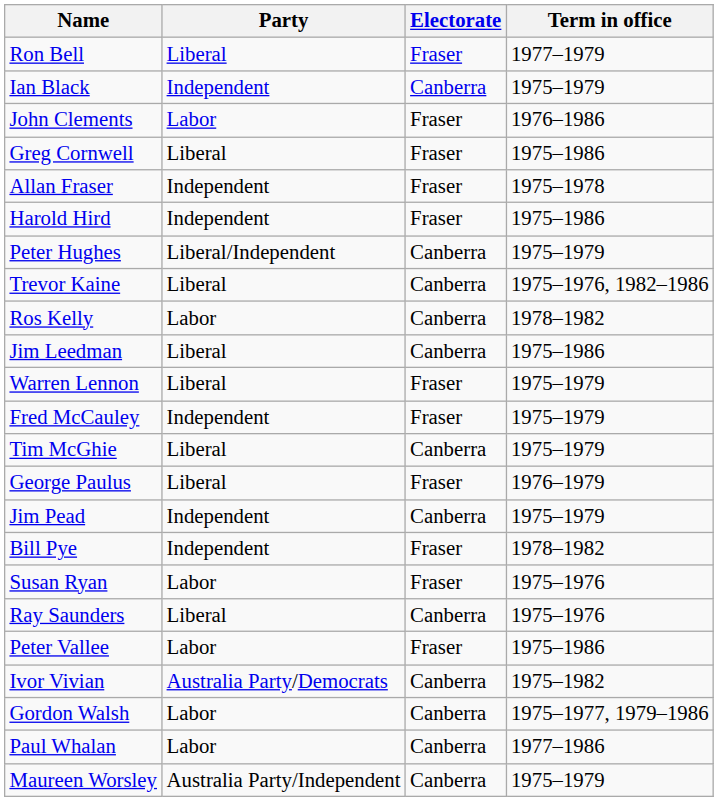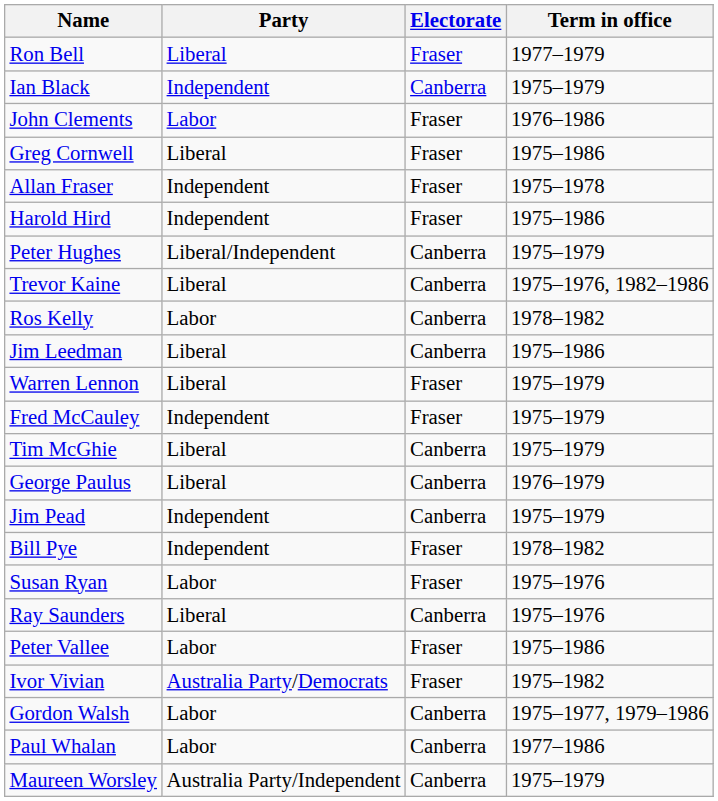 <table class="wikitable sortable">
 <tr>
 <th><strong>Name</strong></th>
 <th><strong>Party</strong></th>
 <th><strong><a href='#'>Electorate</a></strong></th>
 <th><strong>Term in office</strong></th>
 </tr>
 <tr>
 <td><a href='#'>Ron Bell</a> </td>
 <td><a href='#'>Liberal</a></td>
 <td><a href='#'>Fraser</a></td>
 <td>1977–1979</td>
 </tr>
 <tr>
 <td><a href='#'>Ian Black</a></td>
 <td><a href='#'>Independent</a></td>
 <td><a href='#'>Canberra</a></td>
 <td>1975–1979</td>
 </tr>
 <tr>
 <td><a href='#'>John Clements</a> </td>
 <td><a href='#'>Labor</a></td>
 <td>Fraser</td>
 <td>1976–1986</td>
 </tr>
 <tr>
 <td><a href='#'>Greg Cornwell</a></td>
 <td>Liberal</td>
 <td>Fraser</td>
 <td>1975–1986</td>
 </tr>
 <tr>
 <td><a href='#'>Allan Fraser</a> </td>
 <td>Independent</td>
 <td>Fraser</td>
 <td>1975–1978</td>
 </tr>
 <tr>
 <td><a href='#'>Harold Hird</a></td>
 <td>Independent</td>
 <td>Fraser</td>
 <td>1975–1986</td>
 </tr>
 <tr>
 <td><a href='#'>Peter Hughes</a></td>
 <td>Liberal/Independent </td>
 <td>Canberra</td>
 <td>1975–1979</td>
 </tr>
 <tr>
 <td><a href='#'>Trevor Kaine</a> </td>
 <td>Liberal</td>
 <td>Canberra</td>
 <td>1975–1976, 1982–1986</td>
 </tr>
 <tr>
 <td><a href='#'>Ros Kelly</a></td>
 <td>Labor</td>
 <td>Canberra</td>
 <td>1978–1982</td>
 </tr>
 <tr>
 <td><a href='#'>Jim Leedman</a></td>
 <td>Liberal</td>
 <td>Canberra</td>
 <td>1975–1986</td>
 </tr>
 <tr>
 <td><a href='#'>Warren Lennon</a></td>
 <td>Liberal</td>
 <td>Fraser</td>
 <td>1975–1979</td>
 </tr>
 <tr>
 <td><a href='#'>Fred McCauley</a></td>
 <td>Independent</td>
 <td>Fraser</td>
 <td>1975–1979</td>
 </tr>
 <tr>
 <td><a href='#'>Tim McGhie</a></td>
 <td>Liberal</td>
 <td>Canberra</td>
 <td>1975–1979</td>
 </tr>
 <tr>
 <td><a href='#'>George Paulus</a> </td>
 <td>Liberal</td>
-<td>Fraser</td>
+<td>Canberra</td>
 <td>1976–1979</td>
 </tr>
 <tr>
 <td><a href='#'>Jim Pead</a></td>
 <td>Independent</td>
 <td>Canberra</td>
 <td>1975–1979</td>
 </tr>
 <tr>
 <td><a href='#'>Bill Pye</a> </td>
 <td>Independent</td>
 <td>Fraser</td>
 <td>1978–1982</td>
 </tr>
 <tr>
 <td><a href='#'>Susan Ryan</a> </td>
 <td>Labor</td>
 <td>Fraser</td>
 <td>1975–1976</td>
 </tr>
 <tr>
 <td><a href='#'>Ray Saunders</a> </td>
 <td>Liberal</td>
 <td>Canberra</td>
 <td>1975–1976</td>
 </tr>
 <tr>
 <td><a href='#'>Peter Vallee</a></td>
 <td>Labor</td>
 <td>Fraser</td>
 <td>1975–1986</td>
 </tr>
 <tr>
 <td><a href='#'>Ivor Vivian</a></td>
 <td><a href='#'>Australia Party</a>/<a href='#'>Democrats</a> </td>
-<td>Canberra</td>
+<td>Fraser</td>
 <td>1975–1982</td>
 </tr>
 <tr>
 <td><a href='#'>Gordon Walsh</a> </td>
 <td>Labor</td>
 <td>Canberra</td>
 <td>1975–1977, 1979–1986</td>
 </tr>
 <tr>
 <td><a href='#'>Paul Whalan</a> </td>
 <td>Labor</td>
 <td>Canberra</td>
 <td>1977–1986</td>
 </tr>
 <tr>
 <td><a href='#'>Maureen Worsley</a></td>
 <td>Australia Party/Independent </td>
 <td>Canberra</td>
 <td>1975–1979</td>
 </tr>
 </table>
